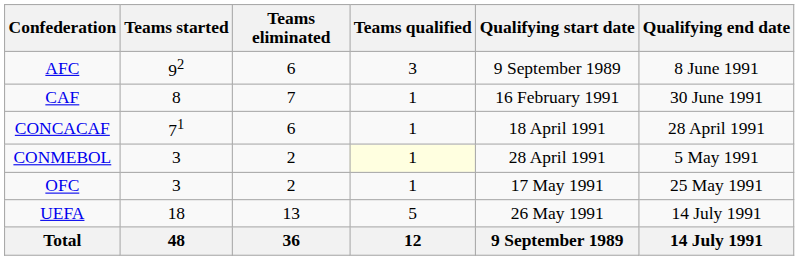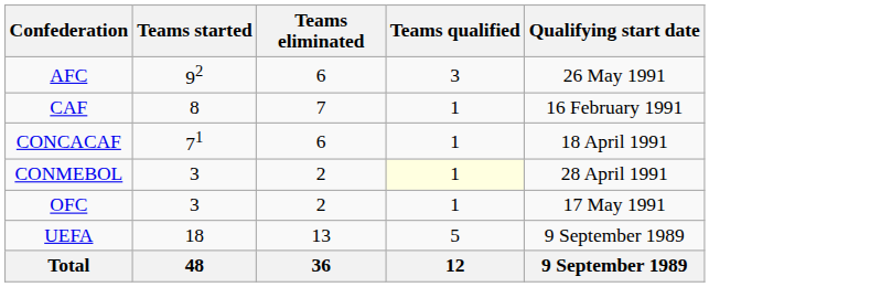 <table class="wikitable" style="text-align: center;">
 <tr>
 <th>Confederation</th>
 <th>Teams started</th>
 <th width=100>Teams eliminated</th>
 <th>Teams qualified</th>
 <th>Qualifying start date</th>
-<th>Qualifying end date</th>
 </tr>
 <tr>
 <td><a href='#'>AFC</a></td>
 <td>9<sup>2</sup></td>
 <td>6</td>
 <td>3</td>
-<td>9 September 1989</td>
-<td>8 June 1991</td>
+<td>26 May 1991</td>
 </tr>
 <tr>
 <td><a href='#'>CAF</a></td>
 <td>8</td>
 <td>7</td>
 <td>1</td>
 <td>16 February 1991</td>
-<td>30 June 1991</td>
 </tr>
 <tr>
 <td><a href='#'>CONCACAF</a></td>
 <td>7<sup>1</sup></td>
 <td>6</td>
 <td>1</td>
 <td>18 April 1991</td>
-<td>28 April 1991</td>
 </tr>
 <tr>
 <td><a href='#'>CONMEBOL</a></td>
 <td>3</td>
 <td>2</td>
 <td style="background: lightyellow;">1</td>
 <td>28 April 1991</td>
-<td>5 May 1991</td>
 </tr>
 <tr>
 <td><a href='#'>OFC</a></td>
 <td>3</td>
 <td>2</td>
 <td>1</td>
 <td>17 May 1991</td>
-<td>25 May 1991</td>
 </tr>
 <tr>
 <td><a href='#'>UEFA</a></td>
 <td>18</td>
 <td>13</td>
 <td>5</td>
-<td>26 May 1991</td>
-<td>14 July 1991</td>
+<td>9 September 1989</td>
 </tr>
 <tr>
 <th>Total</th>
 <th>48</th>
 <th>36</th>
 <th>12</th>
 <th>9 September 1989</th>
-<th>14 July 1991</th>
 </tr>
 </table>
